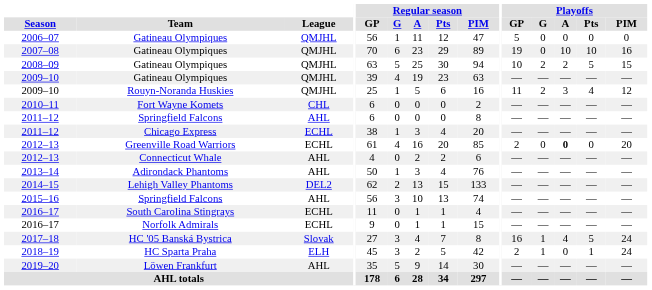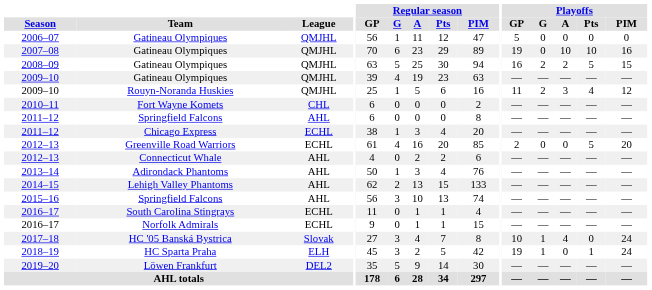 <table border="0" cellpadding="1" cellspacing="0" style="text-align:center; width:60em">
 <tr bgcolor="#e0e0e0">
 <th colspan="3" bgcolor="#ffffff"></th>
 <th rowspan="99" bgcolor="#ffffff"></th>
 <th colspan="5"><a href='#'>Regular season</a></th>
 <th rowspan="99" bgcolor="#ffffff"></th>
 <th colspan="5"><a href='#'>Playoffs</a></th>
 </tr>
 <tr bgcolor="#e0e0e0">
 <th><a href='#'>Season</a></th>
 <th>Team</th>
 <th>League</th>
 <th>GP</th>
 <th><a href='#'>G</a></th>
 <th><a href='#'>A</a></th>
 <th><a href='#'>Pts</a></th>
 <th><a href='#'>PIM</a></th>
 <th>GP</th>
 <th>G</th>
 <th>A</th>
 <th>Pts</th>
 <th>PIM</th>
 </tr>
 <tr>
 <td><a href='#'>2006–07</a></td>
 <td><a href='#'>Gatineau Olympiques</a></td>
 <td><a href='#'>QMJHL</a></td>
 <td>56</td>
 <td>1</td>
 <td>11</td>
 <td>12</td>
 <td>47</td>
 <td>5</td>
 <td>0</td>
 <td>0</td>
 <td>0</td>
 <td>0</td>
 </tr>
 <tr bgcolor="#f0f0f0">
 <td><a href='#'>2007–08</a></td>
 <td>Gatineau Olympiques</td>
 <td>QMJHL</td>
 <td>70</td>
 <td>6</td>
 <td>23</td>
 <td>29</td>
 <td>89</td>
 <td>19</td>
 <td>0</td>
 <td>10</td>
 <td>10</td>
 <td>16</td>
 </tr>
 <tr>
 <td><a href='#'>2008–09</a></td>
 <td>Gatineau Olympiques</td>
 <td>QMJHL</td>
 <td>63</td>
 <td>5</td>
 <td>25</td>
 <td>30</td>
 <td>94</td>
-<td>10</td>
+<td>16</td>
 <td>2</td>
 <td>2</td>
 <td>5</td>
 <td>15</td>
 </tr>
 <tr bgcolor="#f0f0f0">
 <td><a href='#'>2009–10</a></td>
 <td>Gatineau Olympiques</td>
 <td>QMJHL</td>
 <td>39</td>
 <td>4</td>
 <td>19</td>
 <td>23</td>
 <td>63</td>
 <td>—</td>
 <td>—</td>
 <td>—</td>
 <td>—</td>
 <td>—</td>
 </tr>
 <tr>
 <td>2009–10</td>
 <td><a href='#'>Rouyn-Noranda Huskies</a></td>
 <td>QMJHL</td>
 <td>25</td>
 <td>1</td>
 <td>5</td>
 <td>6</td>
 <td>16</td>
 <td>11</td>
 <td>2</td>
 <td>3</td>
 <td>4</td>
 <td>12</td>
 </tr>
 <tr bgcolor="#f0f0f0">
 <td><a href='#'>2010–11</a></td>
 <td><a href='#'>Fort Wayne Komets</a></td>
 <td><a href='#'>CHL</a></td>
 <td>6</td>
 <td>0</td>
 <td>0</td>
 <td>0</td>
 <td>2</td>
 <td>—</td>
 <td>—</td>
 <td>—</td>
 <td>—</td>
 <td>—</td>
 </tr>
 <tr>
 <td><a href='#'>2011–12</a></td>
 <td><a href='#'>Springfield Falcons</a></td>
 <td><a href='#'>AHL</a></td>
 <td>6</td>
 <td>0</td>
 <td>0</td>
 <td>0</td>
 <td>8</td>
 <td>—</td>
 <td>—</td>
 <td>—</td>
 <td>—</td>
 <td>—</td>
 </tr>
 <tr bgcolor="#f0f0f0">
 <td><a href='#'>2011–12</a></td>
 <td><a href='#'>Chicago Express</a></td>
 <td><a href='#'>ECHL</a></td>
 <td>38</td>
 <td>1</td>
 <td>3</td>
 <td>4</td>
 <td>20</td>
 <td>—</td>
 <td>—</td>
 <td>—</td>
 <td>—</td>
 <td>—</td>
 </tr>
 <tr>
 <td><a href='#'>2012–13</a></td>
 <td><a href='#'>Greenville Road Warriors</a></td>
 <td>ECHL</td>
 <td>61</td>
 <td>4</td>
 <td>16</td>
 <td>20</td>
 <td>85</td>
 <td>2</td>
 <td>0</td>
-<td><strong>0</strong></td>
 <td>0</td>
+<td>5</td>
 <td>20</td>
 </tr>
 <tr bgcolor="#f0f0f0">
 <td><a href='#'>2012–13</a></td>
 <td><a href='#'>Connecticut Whale</a></td>
 <td>AHL</td>
 <td>4</td>
 <td>0</td>
 <td>2</td>
 <td>2</td>
 <td>6</td>
 <td>—</td>
 <td>—</td>
 <td>—</td>
 <td>—</td>
 <td>—</td>
 </tr>
 <tr>
 <td><a href='#'>2013–14</a></td>
 <td><a href='#'>Adirondack Phantoms</a></td>
 <td>AHL</td>
 <td>50</td>
 <td>1</td>
 <td>3</td>
 <td>4</td>
 <td>76</td>
 <td>—</td>
 <td>—</td>
 <td>—</td>
 <td>—</td>
 <td>—</td>
 </tr>
 <tr bgcolor="#f0f0f0">
 <td><a href='#'>2014–15</a></td>
 <td><a href='#'>Lehigh Valley Phantoms</a></td>
-<td><a href='#'>DEL2</a></td>
+<td>AHL</td>
 <td>62</td>
 <td>2</td>
 <td>13</td>
 <td>15</td>
 <td>133</td>
 <td>—</td>
 <td>—</td>
 <td>—</td>
 <td>—</td>
 <td>—</td>
 </tr>
 <tr>
 <td><a href='#'>2015–16</a></td>
 <td><a href='#'>Springfield Falcons</a></td>
 <td>AHL</td>
 <td>56</td>
 <td>3</td>
 <td>10</td>
 <td>13</td>
 <td>74</td>
 <td>—</td>
 <td>—</td>
 <td>—</td>
 <td>—</td>
 <td>—</td>
 </tr>
 <tr bgcolor="#f0f0f0">
 <td><a href='#'>2016–17</a></td>
 <td><a href='#'>South Carolina Stingrays</a></td>
 <td>ECHL</td>
 <td>11</td>
 <td>0</td>
 <td>1</td>
 <td>1</td>
 <td>4</td>
 <td>—</td>
 <td>—</td>
 <td>—</td>
 <td>—</td>
 <td>—</td>
 </tr>
 <tr>
 <td>2016–17</td>
 <td><a href='#'>Norfolk Admirals</a></td>
 <td>ECHL</td>
 <td>9</td>
 <td>0</td>
 <td>1</td>
 <td>1</td>
 <td>15</td>
 <td>—</td>
 <td>—</td>
 <td>—</td>
 <td>—</td>
 <td>—</td>
 </tr>
 <tr bgcolor="#f0f0f0">
 <td><a href='#'>2017–18</a></td>
 <td><a href='#'>HC '05 Banská Bystrica</a></td>
 <td><a href='#'>Slovak</a></td>
 <td>27</td>
 <td>3</td>
 <td>4</td>
 <td>7</td>
 <td>8</td>
-<td>16</td>
+<td>10</td>
 <td>1</td>
 <td>4</td>
-<td>5</td>
+<td>0</td>
 <td>24</td>
 </tr>
 <tr>
 <td><a href='#'>2018–19</a></td>
 <td><a href='#'>HC Sparta Praha</a></td>
 <td><a href='#'>ELH</a></td>
 <td>45</td>
 <td>3</td>
 <td>2</td>
 <td>5</td>
 <td>42</td>
-<td>2</td>
+<td>19</td>
 <td>1</td>
 <td>0</td>
 <td>1</td>
 <td>24</td>
 </tr>
 <tr bgcolor="#f0f0f0">
 <td><a href='#'>2019–20</a></td>
 <td><a href='#'>Löwen Frankfurt</a></td>
-<td>AHL</td>
+<td><a href='#'>DEL2</a></td>
 <td>35</td>
 <td>5</td>
 <td>9</td>
 <td>14</td>
 <td>30</td>
 <td>—</td>
 <td>—</td>
 <td>—</td>
 <td>—</td>
 <td>—</td>
 </tr>
 <tr bgcolor="#e0e0e0">
 <th colspan="3">AHL totals</th>
 <th>178</th>
 <th>6</th>
 <th>28</th>
 <th>34</th>
 <th>297</th>
 <th>—</th>
 <th>—</th>
 <th>—</th>
 <th>—</th>
 <th>—</th>
 </tr>
 </table>
